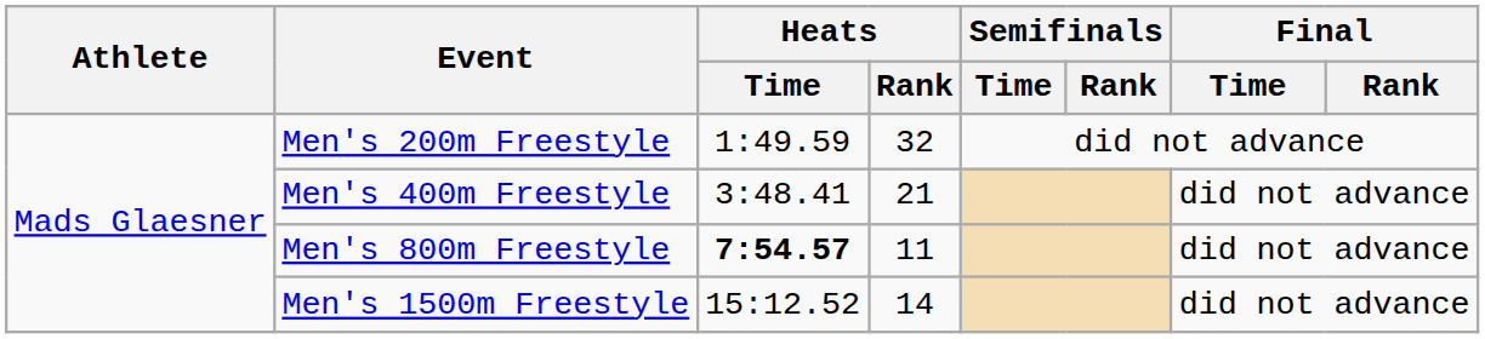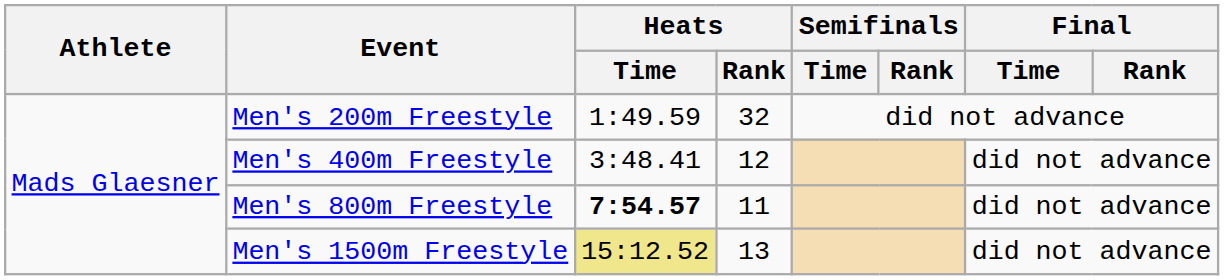 <table class=wikitable style="font-size:90%">
 <tr>
 <th rowspan="2">Athlete</th>
 <th rowspan="2">Event</th>
 <th colspan="2">Heats</th>
 <th colspan="2">Semifinals</th>
 <th colspan="2">Final</th>
 </tr>
 <tr>
 <th>Time</th>
 <th>Rank</th>
 <th>Time</th>
 <th>Rank</th>
 <th>Time</th>
 <th>Rank</th>
 </tr>
 <tr>
 <td rowspan="4"><a href='#'>Mads Glaesner</a></td>
 <td><a href='#'>Men's 200m Freestyle</a></td>
 <td align=center>1:49.59</td>
 <td align=center>32</td>
 <td align=center colspan=4>did not advance</td>
 </tr>
 <tr>
 <td><a href='#'>Men's 400m Freestyle</a></td>
 <td align=center>3:48.41</td>
-<td align=center>21</td>
+<td align=center>12</td>
 <td colspan= 2 bgcolor="wheat"></td>
 <td align=center colspan=2>did not advance</td>
 </tr>
 <tr>
 <td><a href='#'>Men's 800m Freestyle</a></td>
 <td align=center><strong>7:54.57</strong></td>
 <td align=center>11</td>
 <td colspan= 2 bgcolor="wheat"></td>
 <td align=center colspan=2>did not advance</td>
 </tr>
 <tr>
 <td><a href='#'>Men's 1500m Freestyle</a></td>
-<td align=center>15:12.52</td>
-<td align=center>14</td>
+<td align=center style="background: khaki;">15:12.52</td>
+<td align=center>13</td>
 <td colspan= 2 bgcolor="wheat"></td>
 <td align=center colspan=2>did not advance</td>
 </tr>
 </table>
